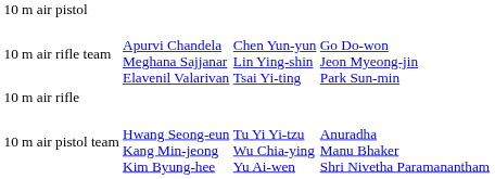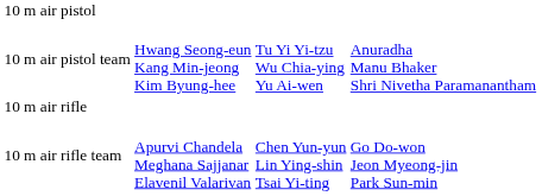 <table>
 <tr>
 <td>10 m air pistol</td>
+<td></td>
+<td></td>
+<td></td>
+</tr>
+<tr>
+<td>10 m air pistol team</td>
+<td><br><a href='#'>Hwang Seong-eun</a><br><a href='#'>Kang Min-jeong</a><br><a href='#'>Kim Byung-hee</a></td>
+<td><br><a href='#'>Tu Yi Yi-tzu</a><br><a href='#'>Wu Chia-ying</a><br><a href='#'>Yu Ai-wen</a></td>
+<td><br><a href='#'>Anuradha</a><br><a href='#'>Manu Bhaker</a><br><a href='#'>Shri Nivetha Paramanantham</a></td>
+</tr>
+<tr>
+<td>10 m air rifle</td>
 <td></td>
 <td></td>
 <td></td>
 </tr>
 <tr>
 <td>10 m air rifle team</td>
 <td><br><a href='#'>Apurvi Chandela</a><br><a href='#'>Meghana Sajjanar</a><br><a href='#'>Elavenil Valarivan</a></td>
 <td><br><a href='#'>Chen Yun-yun</a><br><a href='#'>Lin Ying-shin</a><br><a href='#'>Tsai Yi-ting</a></td>
 <td><br><a href='#'>Go Do-won</a><br><a href='#'>Jeon Myeong-jin</a><br><a href='#'>Park Sun-min</a></td>
 </tr>
-<tr>
-<td>10 m air rifle</td>
-<td></td>
-<td></td>
-<td></td>
-</tr>
-<tr>
-<td>10 m air pistol team</td>
-<td><br><a href='#'>Hwang Seong-eun</a><br><a href='#'>Kang Min-jeong</a><br><a href='#'>Kim Byung-hee</a></td>
-<td><br><a href='#'>Tu Yi Yi-tzu</a><br><a href='#'>Wu Chia-ying</a><br><a href='#'>Yu Ai-wen</a></td>
-<td><br><a href='#'>Anuradha</a><br><a href='#'>Manu Bhaker</a><br><a href='#'>Shri Nivetha Paramanantham</a></td>
-</tr>
 </table>
